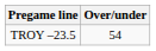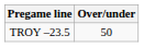 <table class="wikitable">
 <tr align="center">
 <th style=>Pregame line</th>
 <th style=>Over/under</th>
 </tr>
 <tr align="center">
 <td>TROY –23.5</td>
-<td>54</td>
+<td>50</td>
 </tr>
 </table>
